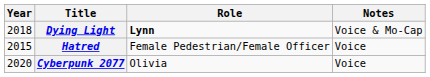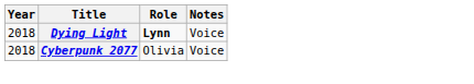 <table class="wikitable sortable plainrowheaders">
 <tr>
 <th scope="col">Year</th>
 <th scope="col">Title</th>
 <th scope="col">Role</th>
 <th scope="col" class="unsortable">Notes</th>
 </tr>
 <tr>
 <td>2018</td>
 <th scope="row"><em><a href='#'>Dying Light</a></em></th>
 <td><strong>Lynn</strong></td>
-<td>Voice & Mo-Cap</td>
-</tr>
-<tr>
-<td>2015</td>
-<th scope="row"><em><a href='#'>Hatred</a></em></th>
-<td>Female Pedestrian/Female Officer</td>
 <td>Voice</td>
 </tr>
 <tr>
-<td>2020</td>
+<td>2018</td>
 <th scope="row"><em><a href='#'>Cyberpunk 2077</a></em></th>
 <td>Olivia</td>
 <td>Voice</td>
 </tr>
 </table>
